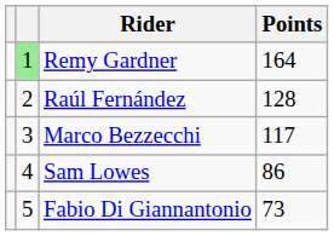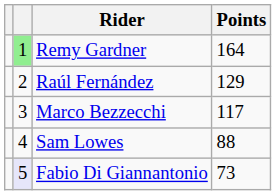 <table class="wikitable" style="font-size: 85%;">
 <tr>
 <th></th>
 <th></th>
 <th>Rider</th>
 <th>Points</th>
 </tr>
 <tr>
 <td></td>
 <td align=center style="background: lightgreen;">1</td>
 <td> <a href='#'>Remy Gardner</a></td>
 <td align=left>164</td>
 </tr>
 <tr>
 <td></td>
 <td align=center>2</td>
 <td> <a href='#'>Raúl Fernández</a></td>
-<td align=left>128</td>
+<td align=left>129</td>
 </tr>
 <tr>
 <td></td>
 <td align=center>3</td>
 <td> <a href='#'>Marco Bezzecchi</a></td>
 <td align=left>117</td>
 </tr>
 <tr>
 <td></td>
 <td align=center>4</td>
 <td> <a href='#'>Sam Lowes</a></td>
-<td align=left>86</td>
+<td align=left>88</td>
 </tr>
 <tr>
 <td></td>
-<td align=center>5</td>
+<td align=center style="background: lavender;">5</td>
 <td> <a href='#'>Fabio Di Giannantonio</a></td>
 <td align=left>73</td>
 </tr>
 </table>
